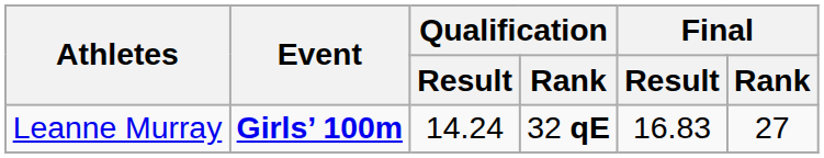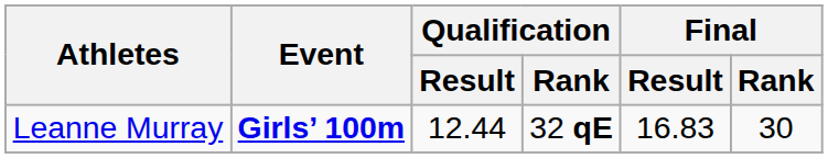 <table class="wikitable" border="1" style="font-size:90%">
 <tr>
 <th rowspan=2>Athletes</th>
 <th rowspan=2>Event</th>
 <th colspan=2>Qualification</th>
 <th colspan=2>Final</th>
 </tr>
 <tr>
 <th>Result</th>
 <th>Rank</th>
 <th>Result</th>
 <th>Rank</th>
 </tr>
 <tr>
 <td><a href='#'>Leanne Murray</a></td>
 <td><strong><a href='#'>Girls’ 100m</a></strong></td>
-<td align=center>14.24</td>
+<td align=center>12.44</td>
 <td align=center>32 <strong>qE</strong></td>
 <td align=center>16.83</td>
-<td align=center>27</td>
+<td align=center>30</td>
 </tr>
 </table>
